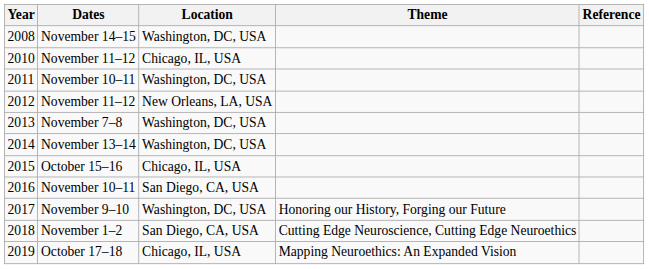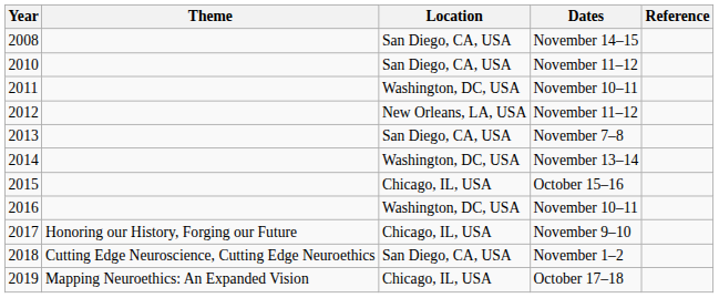 <table class="wikitable">
 <tr>
 <th>Year</th>
+<th>Theme</th>
+<th>Location</th>
 <th>Dates</th>
-<th>Location</th>
-<th>Theme</th>
 <th>Reference</th>
 </tr>
 <tr>
 <td>2008</td>
+<td></td>
+<td>San Diego, CA, USA</td>
 <td>November 14–15</td>
-<td>Washington, DC, USA</td>
-<td></td>
 <td></td>
 </tr>
 <tr>
 <td>2010</td>
+<td></td>
+<td>San Diego, CA, USA</td>
 <td>November 11–12</td>
-<td>Chicago, IL, USA</td>
-<td></td>
 <td></td>
 </tr>
 <tr>
 <td>2011</td>
+<td></td>
+<td>Washington, DC, USA</td>
 <td>November 10–11</td>
-<td>Washington, DC, USA</td>
-<td></td>
 <td></td>
 </tr>
 <tr>
 <td>2012</td>
+<td></td>
+<td>New Orleans, LA, USA</td>
 <td>November 11–12</td>
-<td>New Orleans, LA, USA</td>
-<td></td>
 <td></td>
 </tr>
 <tr>
 <td>2013</td>
+<td></td>
+<td>San Diego, CA, USA</td>
 <td>November 7–8</td>
-<td>Washington, DC, USA</td>
-<td></td>
 <td></td>
 </tr>
 <tr>
 <td>2014</td>
+<td></td>
+<td>Washington, DC, USA</td>
 <td>November 13–14</td>
-<td>Washington, DC, USA</td>
-<td></td>
 <td></td>
 </tr>
 <tr>
 <td>2015</td>
+<td></td>
+<td>Chicago, IL, USA</td>
 <td>October 15–16</td>
-<td>Chicago, IL, USA</td>
-<td></td>
 <td></td>
 </tr>
 <tr>
 <td>2016</td>
+<td></td>
+<td>Washington, DC, USA</td>
 <td>November 10–11</td>
-<td>San Diego, CA, USA</td>
-<td></td>
 <td></td>
 </tr>
 <tr>
 <td>2017</td>
+<td>Honoring our History, Forging our Future</td>
+<td>Chicago, IL, USA</td>
 <td>November 9–10</td>
-<td>Washington, DC, USA</td>
-<td>Honoring our History, Forging our Future</td>
 <td></td>
 </tr>
 <tr>
 <td>2018</td>
+<td>Cutting Edge Neuroscience, Cutting Edge Neuroethics</td>
+<td>San Diego, CA, USA</td>
 <td>November 1–2</td>
-<td>San Diego, CA, USA</td>
-<td>Cutting Edge Neuroscience, Cutting Edge Neuroethics</td>
 <td></td>
 </tr>
 <tr>
 <td>2019</td>
+<td>Mapping Neuroethics: An Expanded Vision</td>
+<td>Chicago, IL, USA</td>
 <td>October 17–18</td>
-<td>Chicago, IL, USA</td>
-<td>Mapping Neuroethics: An Expanded Vision</td>
 <td></td>
 </tr>
 </table>
